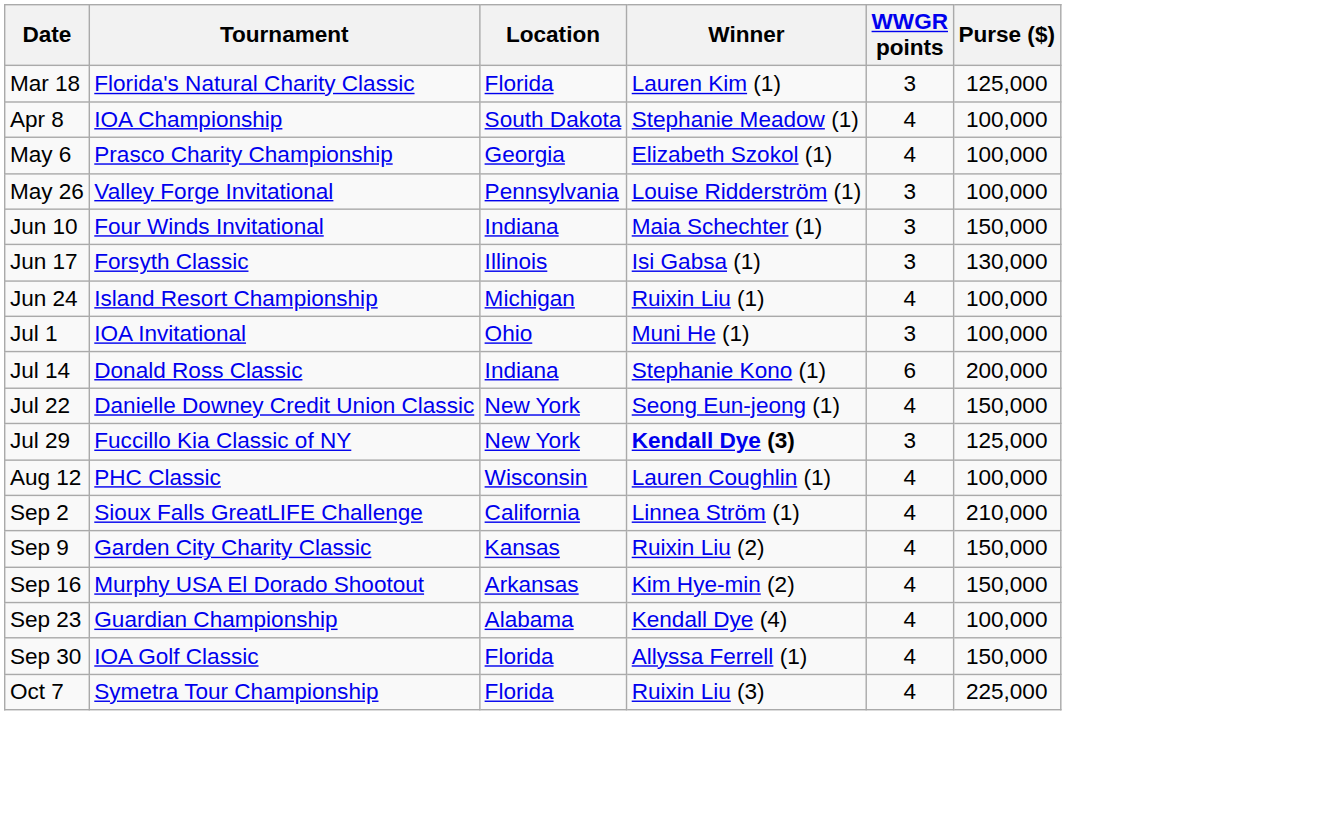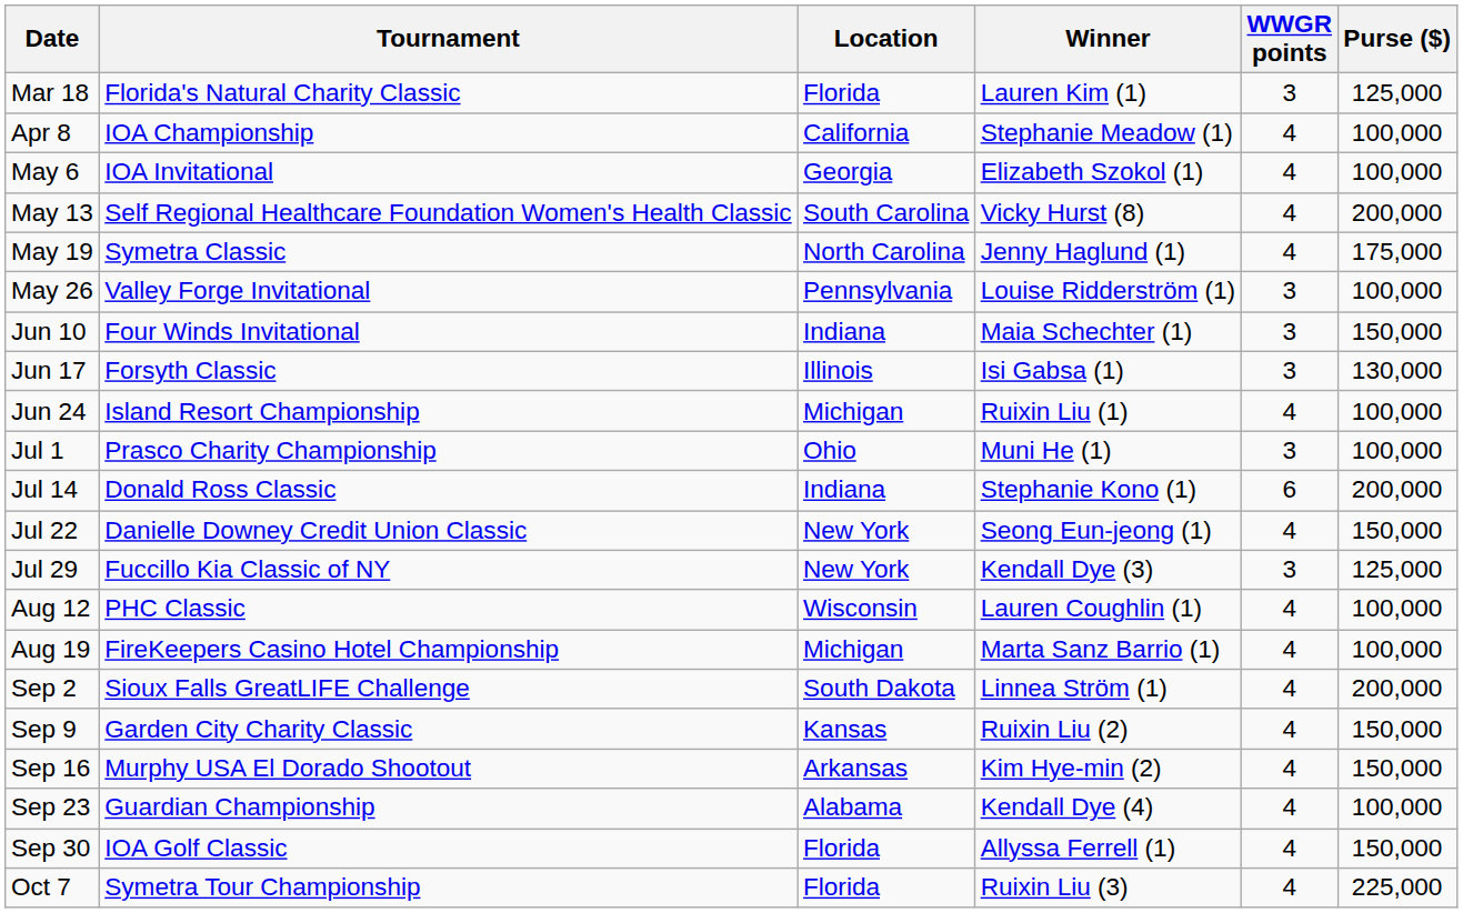 <table class="wikitable sortable">
 <tr>
 <th>Date</th>
 <th>Tournament</th>
 <th>Location</th>
 <th>Winner</th>
 <th><a href='#'>WWGR</a><br>points</th>
 <th>Purse ($)</th>
 </tr>
 <tr>
 <td>Mar 18</td>
 <td><a href='#'>Florida's Natural Charity Classic</a></td>
 <td><a href='#'>Florida</a></td>
 <td> <a href='#'>Lauren Kim</a> (1)</td>
 <td align=center>3</td>
 <td align=center>125,000</td>
 </tr>
 <tr>
 <td>Apr 8</td>
 <td><a href='#'>IOA Championship</a></td>
-<td><a href='#'>South Dakota</a></td>
+<td><a href='#'>California</a></td>
 <td> <a href='#'>Stephanie Meadow</a> (1)</td>
 <td align=center>4</td>
 <td align=center>100,000</td>
 </tr>
 <tr>
 <td>May 6</td>
-<td><a href='#'>Prasco Charity Championship</a></td>
+<td><a href='#'>IOA Invitational</a></td>
 <td><a href='#'>Georgia</a></td>
 <td> <a href='#'>Elizabeth Szokol</a> (1)</td>
 <td align=center>4</td>
 <td align=center>100,000</td>
+</tr>
+<tr>
+<td>May 13</td>
+<td><a href='#'>Self Regional Healthcare Foundation Women's Health Classic</a></td>
+<td><a href='#'>South Carolina</a></td>
+<td> <a href='#'>Vicky Hurst</a> (8)</td>
+<td align=center>4</td>
+<td align=center>200,000</td>
+</tr>
+<tr>
+<td>May 19</td>
+<td><a href='#'>Symetra Classic</a></td>
+<td><a href='#'>North Carolina</a></td>
+<td> <a href='#'>Jenny Haglund</a> (1)</td>
+<td align=center>4</td>
+<td align=center>175,000</td>
 </tr>
 <tr>
 <td>May 26</td>
 <td><a href='#'>Valley Forge Invitational</a></td>
 <td><a href='#'>Pennsylvania</a></td>
 <td> <a href='#'>Louise Ridderström</a> (1)</td>
 <td align=center>3</td>
 <td align=center>100,000</td>
 </tr>
 <tr>
 <td>Jun 10</td>
 <td><a href='#'>Four Winds Invitational</a></td>
 <td><a href='#'>Indiana</a></td>
 <td> <a href='#'>Maia Schechter</a> (1)</td>
 <td align=center>3</td>
 <td align=center>150,000</td>
 </tr>
 <tr>
 <td>Jun 17</td>
 <td><a href='#'>Forsyth Classic</a></td>
 <td><a href='#'>Illinois</a></td>
 <td> <a href='#'>Isi Gabsa</a> (1)</td>
 <td align=center>3</td>
 <td align=center>130,000</td>
 </tr>
 <tr>
 <td>Jun 24</td>
 <td><a href='#'>Island Resort Championship</a></td>
 <td><a href='#'>Michigan</a></td>
 <td> <a href='#'>Ruixin Liu</a> (1)</td>
 <td align=center>4</td>
 <td align=center>100,000</td>
 </tr>
 <tr>
 <td>Jul 1</td>
-<td><a href='#'>IOA Invitational</a></td>
+<td><a href='#'>Prasco Charity Championship</a></td>
 <td><a href='#'>Ohio</a></td>
 <td> <a href='#'>Muni He</a> (1)</td>
 <td align=center>3</td>
 <td align=center>100,000</td>
 </tr>
 <tr>
 <td>Jul 14</td>
 <td><a href='#'>Donald Ross Classic</a></td>
 <td><a href='#'>Indiana</a></td>
 <td> <a href='#'>Stephanie Kono</a> (1)</td>
 <td align=center>6</td>
 <td align=center>200,000</td>
 </tr>
 <tr>
 <td>Jul 22</td>
 <td><a href='#'>Danielle Downey Credit Union Classic</a></td>
 <td><a href='#'>New York</a></td>
 <td> <a href='#'>Seong Eun-jeong</a> (1)</td>
 <td align=center>4</td>
 <td align=center>150,000</td>
 </tr>
 <tr>
 <td>Jul 29</td>
 <td><a href='#'>Fuccillo Kia Classic of NY</a></td>
 <td><a href='#'>New York</a></td>
-<td><strong> <a href='#'>Kendall Dye</a> (3)</strong></td>
+<td> <a href='#'>Kendall Dye</a> (3)</td>
 <td align=center>3</td>
 <td align=center>125,000</td>
 </tr>
 <tr>
 <td>Aug 12</td>
 <td><a href='#'>PHC Classic</a></td>
 <td><a href='#'>Wisconsin</a></td>
 <td> <a href='#'>Lauren Coughlin</a> (1)</td>
 <td align=center>4</td>
 <td align=center>100,000</td>
 </tr>
 <tr>
+<td>Aug 19</td>
+<td><a href='#'>FireKeepers Casino Hotel Championship</a></td>
+<td><a href='#'>Michigan</a></td>
+<td> <a href='#'>Marta Sanz Barrio</a> (1)</td>
+<td align=center>4</td>
+<td align=center>100,000</td>
+</tr>
+<tr>
 <td>Sep 2</td>
 <td><a href='#'>Sioux Falls GreatLIFE Challenge</a></td>
-<td><a href='#'>California</a></td>
+<td><a href='#'>South Dakota</a></td>
 <td> <a href='#'>Linnea Ström</a> (1)</td>
 <td align=center>4</td>
-<td align=center>210,000</td>
+<td align=center>200,000</td>
 </tr>
 <tr>
 <td>Sep 9</td>
 <td><a href='#'>Garden City Charity Classic</a></td>
 <td><a href='#'>Kansas</a></td>
 <td> <a href='#'>Ruixin Liu</a> (2)</td>
 <td align=center>4</td>
 <td align=center>150,000</td>
 </tr>
 <tr>
 <td>Sep 16</td>
 <td><a href='#'>Murphy USA El Dorado Shootout</a></td>
 <td><a href='#'>Arkansas</a></td>
 <td> <a href='#'>Kim Hye-min</a> (2)</td>
 <td align=center>4</td>
 <td align=center>150,000</td>
 </tr>
 <tr>
 <td>Sep 23</td>
 <td><a href='#'>Guardian Championship</a></td>
 <td><a href='#'>Alabama</a></td>
 <td> <a href='#'>Kendall Dye</a> (4)</td>
 <td align=center>4</td>
 <td align=center>100,000</td>
 </tr>
 <tr>
 <td>Sep 30</td>
 <td><a href='#'>IOA Golf Classic</a></td>
 <td><a href='#'>Florida</a></td>
 <td> <a href='#'>Allyssa Ferrell</a> (1)</td>
 <td align=center>4</td>
 <td align=center>150,000</td>
 </tr>
 <tr>
 <td>Oct 7</td>
 <td><a href='#'>Symetra Tour Championship</a></td>
 <td><a href='#'>Florida</a></td>
 <td> <a href='#'>Ruixin Liu</a> (3)</td>
 <td align=center>4</td>
 <td align=center>225,000</td>
 </tr>
 </table>
